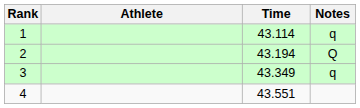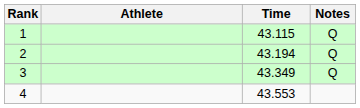 <table class=wikitable style="text-align:center">
 <tr>
 <th width=40>Rank</th>
 <th width=250>Athlete</th>
 <th width=80>Time</th>
 <th width=50>Notes</th>
 </tr>
 <tr bgcolor="ccffcc">
 <td>1</td>
 <td align=left></td>
-<td>43.114</td>
-<td>q</td>
+<td>43.115</td>
+<td>Q</td>
 </tr>
 <tr bgcolor="ccffcc">
 <td>2</td>
 <td align=left></td>
 <td>43.194</td>
 <td>Q</td>
 </tr>
 <tr bgcolor="ccffcc">
 <td>3</td>
 <td align=left></td>
 <td>43.349</td>
-<td>q</td>
+<td>Q</td>
 </tr>
 <tr>
 <td>4</td>
 <td align=left></td>
-<td>43.551</td>
+<td>43.553</td>
 <td></td>
 </tr>
 </table>
